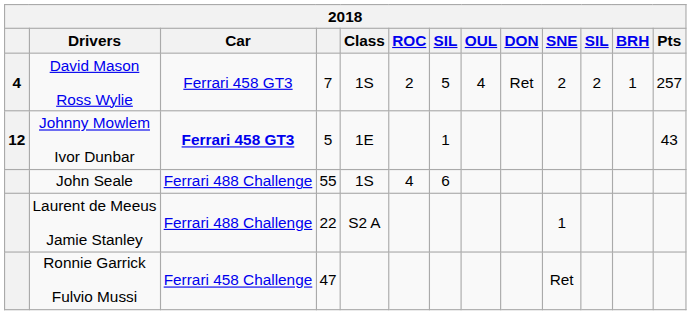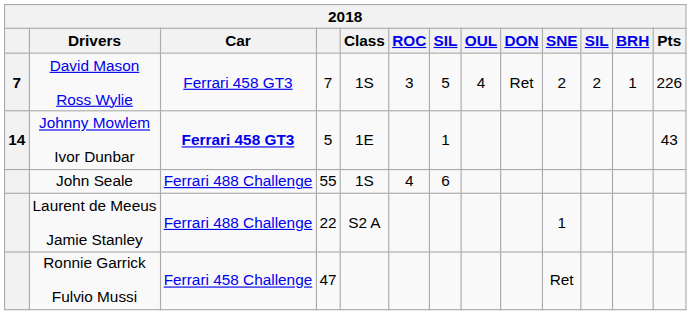 <table class="wikitable" style="font-size: 85%; text-align:center;">
 <tr>
 <th colspan="13">2018</th>
 </tr>
 <tr>
 <th></th>
 <th>Drivers</th>
 <th>Car</th>
 <th></th>
 <th>Class</th>
 <th><a href='#'>ROC</a></th>
 <th><a href='#'>SIL</a></th>
 <th><a href='#'>OUL</a></th>
 <th><a href='#'>DON</a></th>
 <th><a href='#'>SNE</a></th>
 <th><a href='#'>SIL</a></th>
 <th><a href='#'>BRH</a></th>
 <th>Pts</th>
 </tr>
 <tr>
-<th>4</th>
+<th>7</th>
 <td> <a href='#'>David Mason</a><br><br> <a href='#'>Ross Wylie</a></td>
 <td><a href='#'>Ferrari 458 GT3</a></td>
 <td>7</td>
 <td>1S</td>
-<td>2</td>
+<td>3</td>
 <td>5</td>
 <td>4</td>
 <td>Ret</td>
 <td>2</td>
 <td>2</td>
 <td>1</td>
-<td>257</td>
+<td>226</td>
 </tr>
 <tr>
-<th>12</th>
+<th>14</th>
 <td> <a href='#'>Johnny Mowlem</a><br><br> Ivor Dunbar</td>
 <td><strong><a href='#'>Ferrari 458 GT3</a></strong></td>
 <td>5</td>
 <td>1E</td>
 <td></td>
 <td>1</td>
 <td></td>
 <td></td>
 <td></td>
 <td></td>
 <td></td>
 <td>43</td>
 </tr>
 <tr>
 <th></th>
 <td> John Seale</td>
 <td><a href='#'>Ferrari 488 Challenge</a></td>
 <td>55</td>
 <td>1S</td>
 <td>4</td>
 <td>6</td>
 <td></td>
 <td></td>
 <td></td>
 <td></td>
 <td></td>
 <td></td>
 </tr>
 <tr>
 <th></th>
 <td> Laurent de Meeus<br><br> Jamie Stanley</td>
 <td><a href='#'>Ferrari 488 Challenge</a></td>
 <td>22</td>
 <td>S2 A</td>
 <td></td>
 <td></td>
 <td></td>
 <td></td>
 <td>1</td>
 <td></td>
 <td></td>
 <td></td>
 </tr>
 <tr>
 <th></th>
 <td> Ronnie Garrick<br><br> Fulvio Mussi</td>
 <td><a href='#'>Ferrari 458 Challenge</a></td>
 <td>47</td>
 <td></td>
 <td></td>
 <td></td>
 <td></td>
 <td></td>
 <td>Ret</td>
 <td></td>
 <td></td>
 <td></td>
 </tr>
 </table>
